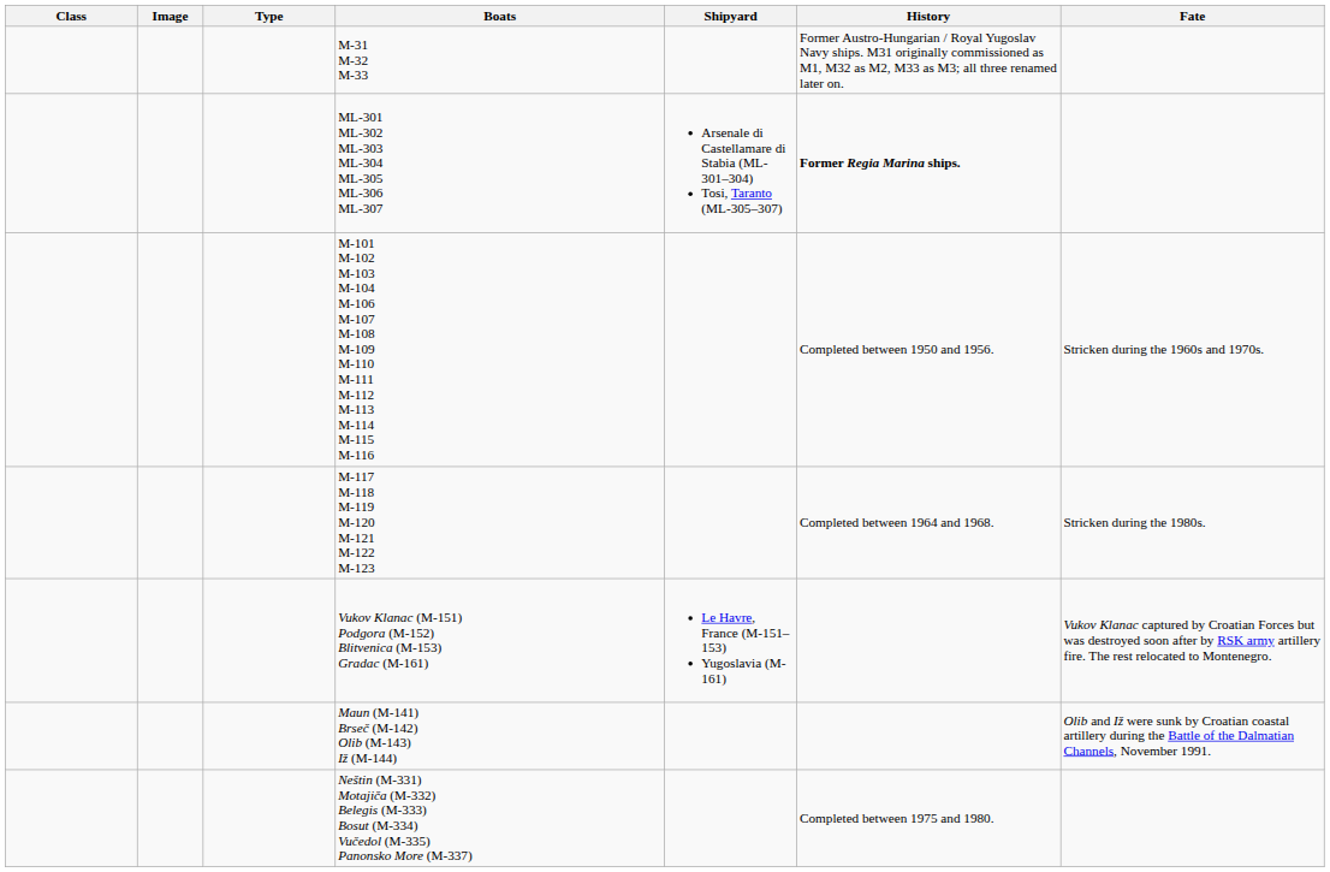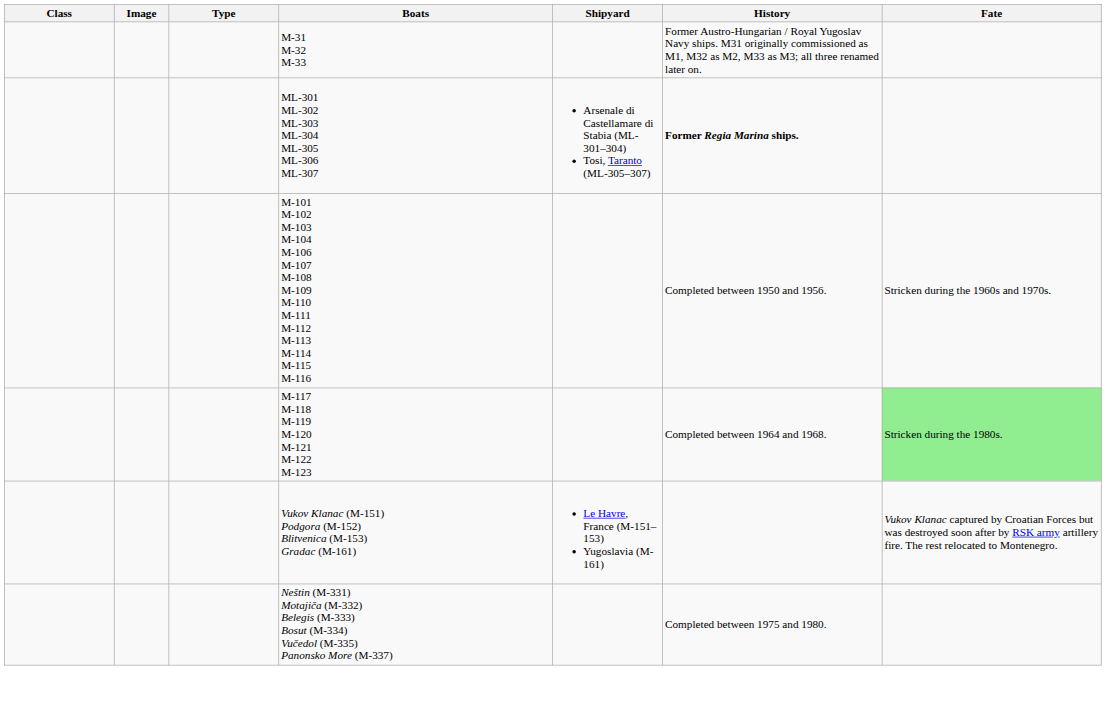 <table class="wikitable">
 <tr>
 <th style="text-align:center;width:10%;">Class</th>
 <th style="text-align:center;width:5%;">Image</th>
 <th style="text-align:center; width:10%;">Type</th>
 <th style="text-align:center; width:25%;">Boats</th>
 <th style="text-align:center; width:10%;">Shipyard</th>
 <th style="text-align:center; width:20%;">History</th>
 <th style="text-align:center; width:25%;">Fate</th>
 </tr>
 <tr>
 <td></td>
 <td></td>
 <td></td>
 <td>M-31<br>M-32<br>M-33</td>
 <td></td>
 <td>Former Austro-Hungarian / Royal Yugoslav Navy ships. M31 originally commissioned as M1, M32 as M2, M33 as M3; all three renamed later on.</td>
 <td></td>
 </tr>
 <tr>
 <td></td>
 <td></td>
 <td></td>
 <td>ML-301<br>ML-302<br>ML-303<br>ML-304<br>ML-305<br>ML-306<br>ML-307</td>
 <td><br><ul><li>Arsenale di Castellamare di Stabia (ML-301–304)</li><li>Tosi, <a href='#'>Taranto</a> (ML-305–307)</li></ul></td>
 <td><strong>Former <em>Regia Marina</em> ships.</strong></td>
 <td></td>
 </tr>
 <tr>
 <td></td>
 <td></td>
 <td></td>
 <td>M-101<br>M-102<br>M-103<br>M-104<br>M-106<br>M-107<br>M-108<br>M-109<br>M-110<br>M-111<br>M-112<br>M-113<br>M-114<br>M-115<br>M-116</td>
 <td></td>
 <td>Completed between 1950 and 1956.</td>
 <td>Stricken during the 1960s and 1970s.</td>
 </tr>
 <tr>
 <td></td>
 <td></td>
 <td></td>
 <td>M-117<br>M-118<br>M-119<br>M-120<br>M-121<br>M-122<br>M-123</td>
 <td></td>
 <td>Completed between 1964 and 1968.</td>
-<td>Stricken during the 1980s.</td>
+<td style="background: lightgreen;">Stricken during the 1980s.</td>
 </tr>
 <tr>
 <td></td>
 <td></td>
 <td></td>
 <td><em>Vukov Klanac</em> (M-151)<br><em>Podgora</em> (M-152)<br><em>Blitvenica</em> (M-153)<br><em>Gradac</em> (M-161)</td>
 <td><br><ul><li><a href='#'>Le Havre</a>, France (M-151–153)</li><li>Yugoslavia (M-161)</li></ul></td>
 <td></td>
 <td><em>Vukov Klanac</em> captured by Croatian Forces but was destroyed soon after by <a href='#'>RSK army</a> artillery fire. The rest relocated to Montenegro.</td>
 </tr>
 <tr>
 <td></td>
 <td></td>
 <td></td>
-<td><em>Maun</em> (M-141)<br><em>Brseč</em> (M-142)<br><em>Olib</em> (M-143)<br><em>Iž</em> (M-144)</td>
-<td></td>
-<td></td>
-<td><em>Olib</em> and <em>Iž</em> were sunk by Croatian coastal artillery during the <a href='#'>Battle of the Dalmatian Channels</a>, November 1991.</td>
-</tr>
-<tr>
-<td></td>
-<td></td>
-<td></td>
 <td><em>Neštin</em> (M-331)<br><em>Motajiča</em> (M-332)<br><em>Belegis</em> (M-333)<br><em>Bosut</em> (M-334)<br><em>Vučedol</em> (M-335)<br><em>Panonsko More</em> (M-337)</td>
 <td></td>
 <td>Completed between 1975 and 1980.</td>
 <td></td>
 </tr>
 </table>
